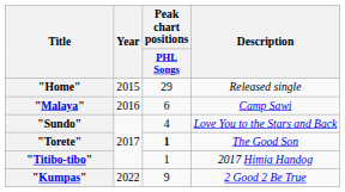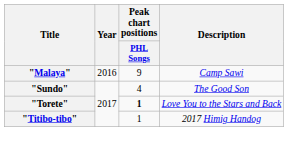 <table class="wikitable plainrowheaders" style="text-align:center">
 <tr>
 <th scope="col" rowspan="2" style="width:9em;">Title</th>
 <th scope="col" rowspan="2">Year</th>
 <th scope="col" colspan="1">Peak chart positions</th>
 <th scope="col" rowspan="2">Description</th>
 </tr>
 <tr>
 <th scope="col" style="width:3em; font-size:90%;"><a href='#'>PHL<br>Songs</a><br></th>
 </tr>
 <tr>
-<th scope="row">"Home"</th>
-<td rowspan="1">2015</td>
-<td align="center">29</td>
-<td align="center"><em>Released single</em></td>
-</tr>
-<tr>
 <th scope="row">"<a href='#'>Malaya</a>"</th>
 <td rowspan="1">2016</td>
-<td align="center">6</td>
+<td align="center">9</td>
 <td align="center"><em><a href='#'>Camp Sawi</a></em></td>
 </tr>
 <tr>
 <th scope="row">"Sundo"</th>
 <td rowspan="3">2017</td>
 <td align="center">4</td>
-<td align="center"><em><a href='#'>Love You to the Stars and Back</a></em></td>
+<td align="center"><em><a href='#'>The Good Son</a></em></td>
 </tr>
 <tr>
 <th scope="row">"Torete"</th>
 <td align="center"><strong>1</strong></td>
-<td align="center"><em><a href='#'>The Good Son</a></em></td>
+<td align="center"><em><a href='#'>Love You to the Stars and Back</a></em></td>
 </tr>
 <tr>
 <th scope="row">"<a href='#'>Titibo-tibo</a>"</th>
 <td align="center">1</td>
 <td align="center"><em>2017 <a href='#'>Himig Handog</a></em></td>
 </tr>
-<tr>
-<th scope="row">"<a href='#'>Kumpas</a>"</th>
-<td align="center">2022</td>
-<td align="center">9</td>
-<td align="center"><em><a href='#'>2 Good 2 Be True</a></em></td>
-</tr>
 </table>
